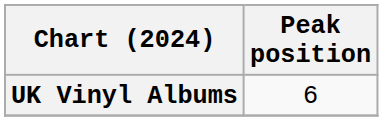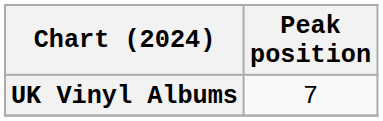 <table class="wikitable sortable plainrowheaders" style="text-align:center">
 <tr>
 <th scope="col">Chart (2024)</th>
 <th scope="col">Peak<br>position</th>
 </tr>
 <tr>
 <th scope="row">UK Vinyl Albums</th>
-<td>6</td>
+<td>7</td>
 </tr>
 <tr>
 </tr>
 </table>
